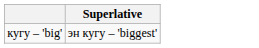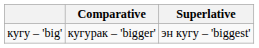 <table class="wikitable">
 <tr>
 <th></th>
+<th>Comparative</th>
 <th>Superlative</th>
 </tr>
 <tr>
 <td>кугу – 'big'</td>
+<td>кугурак – 'bigger'</td>
 <td>эн кугу – 'biggest'</td>
 </tr>
 </table>
